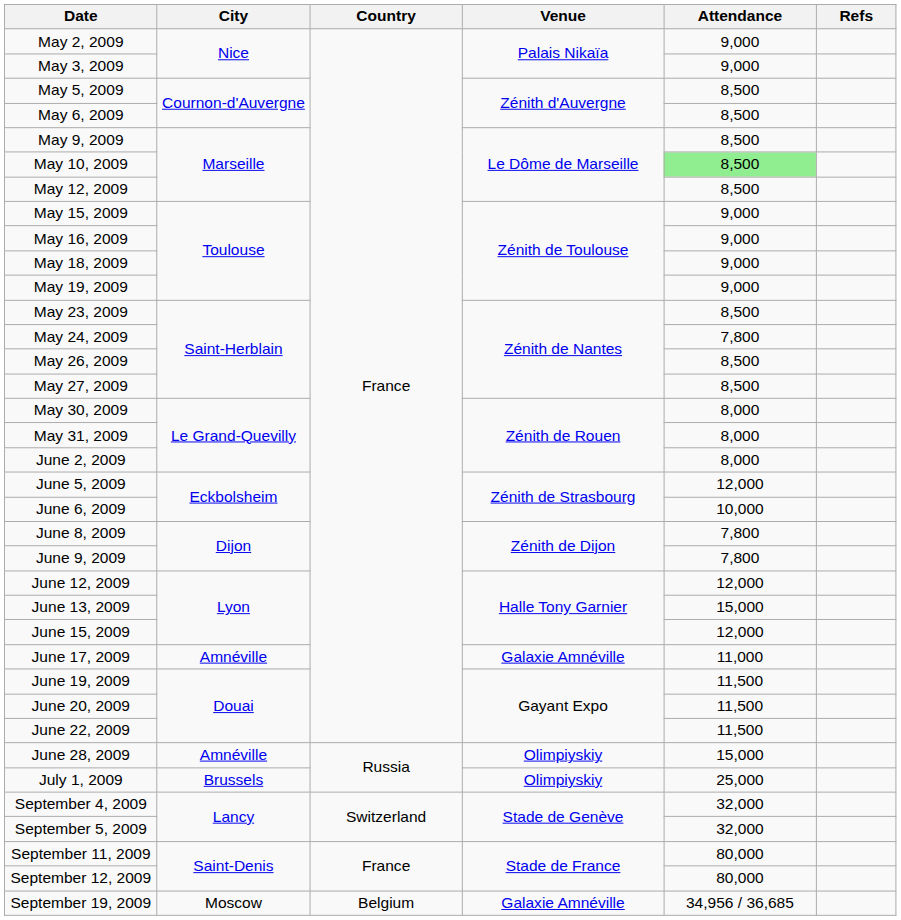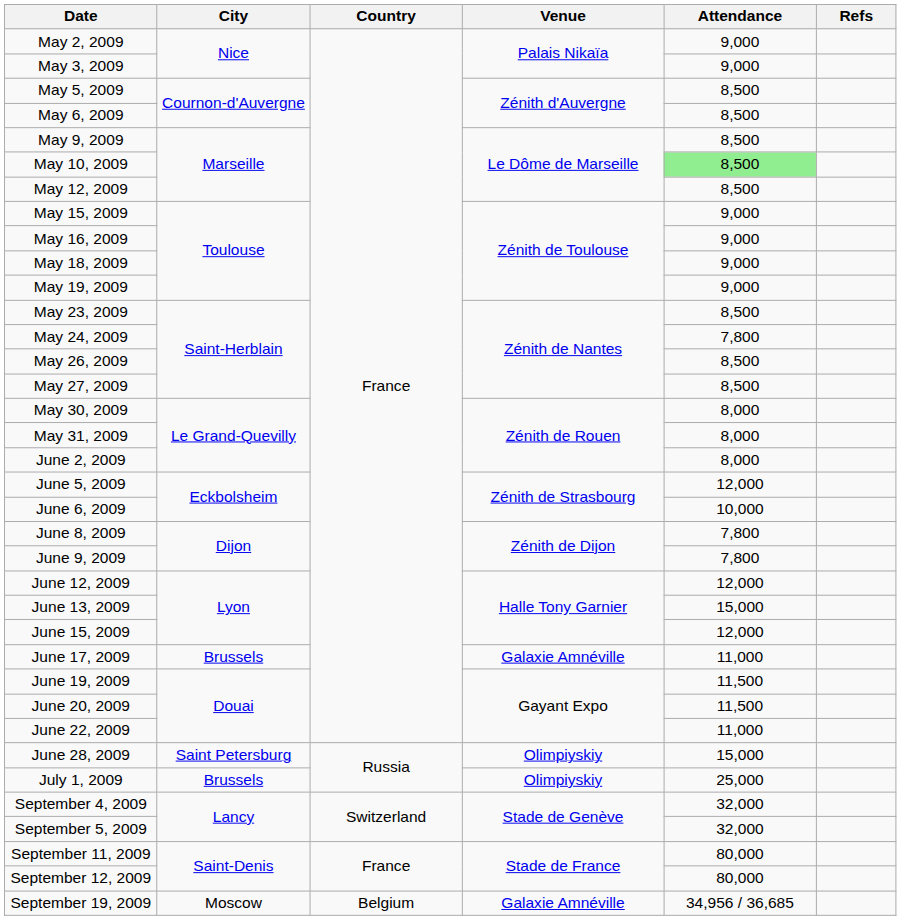 <table class="wikitable" style="text-align:center;">
 <tr>
 <th width="150">Date</th>
 <th width="150">City</th>
 <th width="150">Country</th>
 <th width="200">Venue</th>
 <th width="150">Attendance</th>
 <th width="75">Refs</th>
 </tr>
 <tr>
 <td>May 2, 2009</td>
 <td rowspan="2"><a href='#'>Nice</a></td>
 <td rowspan="29">France</td>
 <td rowspan="2"><a href='#'>Palais Nikaïa</a></td>
 <td>9,000</td>
 <td></td>
 </tr>
 <tr>
 <td>May 3, 2009</td>
 <td>9,000</td>
 <td></td>
 </tr>
 <tr>
 <td>May 5, 2009</td>
 <td rowspan="2"><a href='#'>Cournon-d'Auvergne</a></td>
 <td rowspan="2"><a href='#'>Zénith d'Auvergne</a></td>
 <td>8,500</td>
 <td></td>
 </tr>
 <tr>
 <td>May 6, 2009</td>
 <td>8,500</td>
 <td></td>
 </tr>
 <tr>
 <td>May 9, 2009</td>
 <td rowspan="3"><a href='#'>Marseille</a></td>
 <td rowspan="3"><a href='#'>Le Dôme de Marseille</a></td>
 <td>8,500</td>
 <td></td>
 </tr>
 <tr>
 <td>May 10, 2009</td>
 <td style="background: lightgreen;">8,500</td>
 <td></td>
 </tr>
 <tr>
 <td>May 12, 2009</td>
 <td>8,500</td>
 <td></td>
 </tr>
 <tr>
 <td>May 15, 2009</td>
 <td rowspan="4"><a href='#'>Toulouse</a></td>
 <td rowspan="4"><a href='#'>Zénith de Toulouse</a></td>
 <td>9,000</td>
 <td></td>
 </tr>
 <tr>
 <td>May 16, 2009</td>
 <td>9,000</td>
 <td></td>
 </tr>
 <tr>
 <td>May 18, 2009</td>
 <td>9,000</td>
 <td></td>
 </tr>
 <tr>
 <td>May 19, 2009</td>
 <td>9,000</td>
 <td></td>
 </tr>
 <tr>
 <td>May 23, 2009</td>
 <td rowspan="4"><a href='#'>Saint-Herblain</a></td>
 <td rowspan="4"><a href='#'>Zénith de Nantes</a></td>
 <td>8,500</td>
 <td></td>
 </tr>
 <tr>
 <td>May 24, 2009</td>
 <td>7,800</td>
 <td></td>
 </tr>
 <tr>
 <td>May 26, 2009</td>
 <td>8,500</td>
 <td></td>
 </tr>
 <tr>
 <td>May 27, 2009</td>
 <td>8,500</td>
 </tr>
 <tr>
 <td>May 30, 2009</td>
 <td rowspan="3"><a href='#'>Le Grand-Quevilly</a></td>
 <td rowspan="3"><a href='#'>Zénith de Rouen</a></td>
 <td>8,000</td>
 <td></td>
 </tr>
 <tr>
 <td>May 31, 2009</td>
 <td>8,000</td>
 <td></td>
 </tr>
 <tr>
 <td>June 2, 2009</td>
 <td>8,000</td>
 <td></td>
 </tr>
 <tr>
 <td>June 5, 2009</td>
 <td rowspan="2"><a href='#'>Eckbolsheim</a></td>
 <td rowspan="2"><a href='#'>Zénith de Strasbourg</a></td>
 <td>12,000</td>
 <td></td>
 </tr>
 <tr>
 <td>June 6, 2009</td>
 <td>10,000</td>
 <td></td>
 </tr>
 <tr>
 <td>June 8, 2009</td>
 <td rowspan="2"><a href='#'>Dijon</a></td>
 <td rowspan="2"><a href='#'>Zénith de Dijon</a></td>
 <td>7,800</td>
 <td></td>
 </tr>
 <tr>
 <td>June 9, 2009</td>
 <td>7,800</td>
 <td></td>
 </tr>
 <tr>
 <td>June 12, 2009</td>
 <td rowspan="3"><a href='#'>Lyon</a></td>
 <td rowspan="3"><a href='#'>Halle Tony Garnier</a></td>
 <td>12,000</td>
 <td></td>
 </tr>
 <tr>
 <td>June 13, 2009</td>
 <td>15,000</td>
 <td></td>
 </tr>
 <tr>
 <td>June 15, 2009</td>
 <td>12,000</td>
 <td></td>
 </tr>
 <tr>
 <td>June 17, 2009</td>
-<td><a href='#'>Amnéville</a></td>
+<td><a href='#'>Brussels</a></td>
 <td><a href='#'>Galaxie Amnéville</a></td>
 <td>11,000</td>
 <td></td>
 </tr>
 <tr>
 <td>June 19, 2009</td>
 <td rowspan="3"><a href='#'>Douai</a></td>
 <td rowspan="3">Gayant Expo</td>
 <td>11,500</td>
 <td></td>
 </tr>
 <tr>
 <td>June 20, 2009</td>
 <td>11,500</td>
 <td></td>
 </tr>
 <tr>
 <td>June 22, 2009</td>
-<td>11,500</td>
+<td>11,000</td>
 <td></td>
 </tr>
 <tr>
 <td>June 28, 2009</td>
-<td><a href='#'>Amnéville</a></td>
+<td><a href='#'>Saint Petersburg</a></td>
 <td rowspan="2">Russia</td>
 <td><a href='#'>Olimpiyskiy</a></td>
 <td>15,000</td>
 <td></td>
 </tr>
 <tr>
 <td>July 1, 2009</td>
 <td><a href='#'>Brussels</a></td>
 <td><a href='#'>Olimpiyskiy</a></td>
 <td>25,000</td>
 <td></td>
 </tr>
 <tr>
 <td>September 4, 2009</td>
 <td rowspan="2"><a href='#'>Lancy</a></td>
 <td rowspan="2">Switzerland</td>
 <td rowspan="2"><a href='#'>Stade de Genève</a></td>
 <td>32,000</td>
 <td></td>
 </tr>
 <tr>
 <td>September 5, 2009</td>
 <td>32,000</td>
 <td></td>
 </tr>
 <tr>
 <td>September 11, 2009</td>
 <td rowspan="2"><a href='#'>Saint-Denis</a></td>
 <td rowspan="2">France</td>
 <td rowspan="2"><a href='#'>Stade de France</a></td>
 <td>80,000</td>
 <td></td>
 </tr>
 <tr>
 <td>September 12, 2009</td>
 <td>80,000</td>
 <td></td>
 </tr>
 <tr>
 <td>September 19, 2009</td>
 <td>Moscow</td>
 <td>Belgium</td>
 <td><a href='#'>Galaxie Amnéville</a></td>
 <td>34,956 / 36,685</td>
 <td></td>
 </tr>
 </table>
